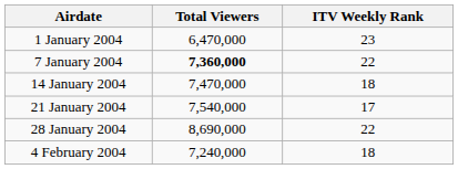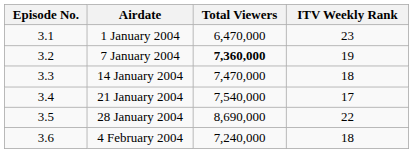 <table width="500" class="wikitable" style="text-align:center;">
 <tr>
+<th>Episode No.</th>
 <th>Airdate</th>
 <th>Total Viewers</th>
 <th>ITV Weekly Rank</th>
 </tr>
 <tr>
+<td>3.1</td>
 <td>1 January 2004</td>
 <td>6,470,000</td>
 <td>23</td>
 </tr>
 <tr>
+<td>3.2</td>
 <td>7 January 2004</td>
 <td><strong>7,360,000</strong></td>
-<td>22</td>
+<td>19</td>
 </tr>
 <tr>
+<td>3.3</td>
 <td>14 January 2004</td>
 <td>7,470,000</td>
 <td>18</td>
 </tr>
 <tr>
+<td>3.4</td>
 <td>21 January 2004</td>
 <td>7,540,000</td>
 <td>17</td>
 </tr>
 <tr>
+<td>3.5</td>
 <td>28 January 2004</td>
 <td>8,690,000</td>
 <td>22</td>
 </tr>
 <tr>
+<td>3.6</td>
 <td>4 February 2004</td>
 <td>7,240,000</td>
 <td>18</td>
 </tr>
 </table>
